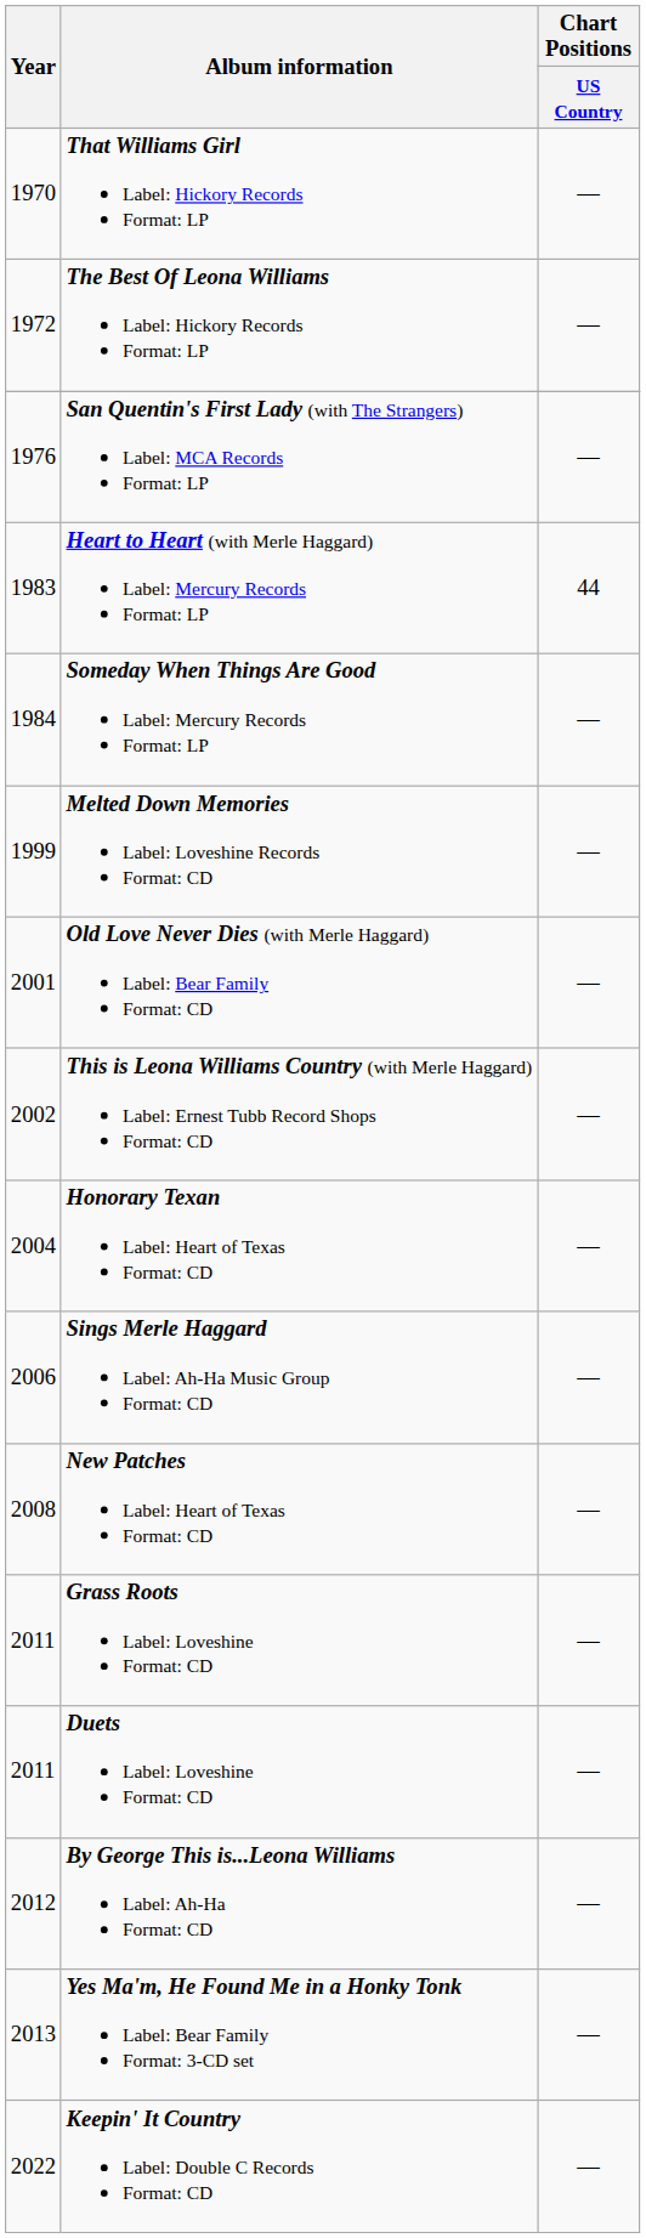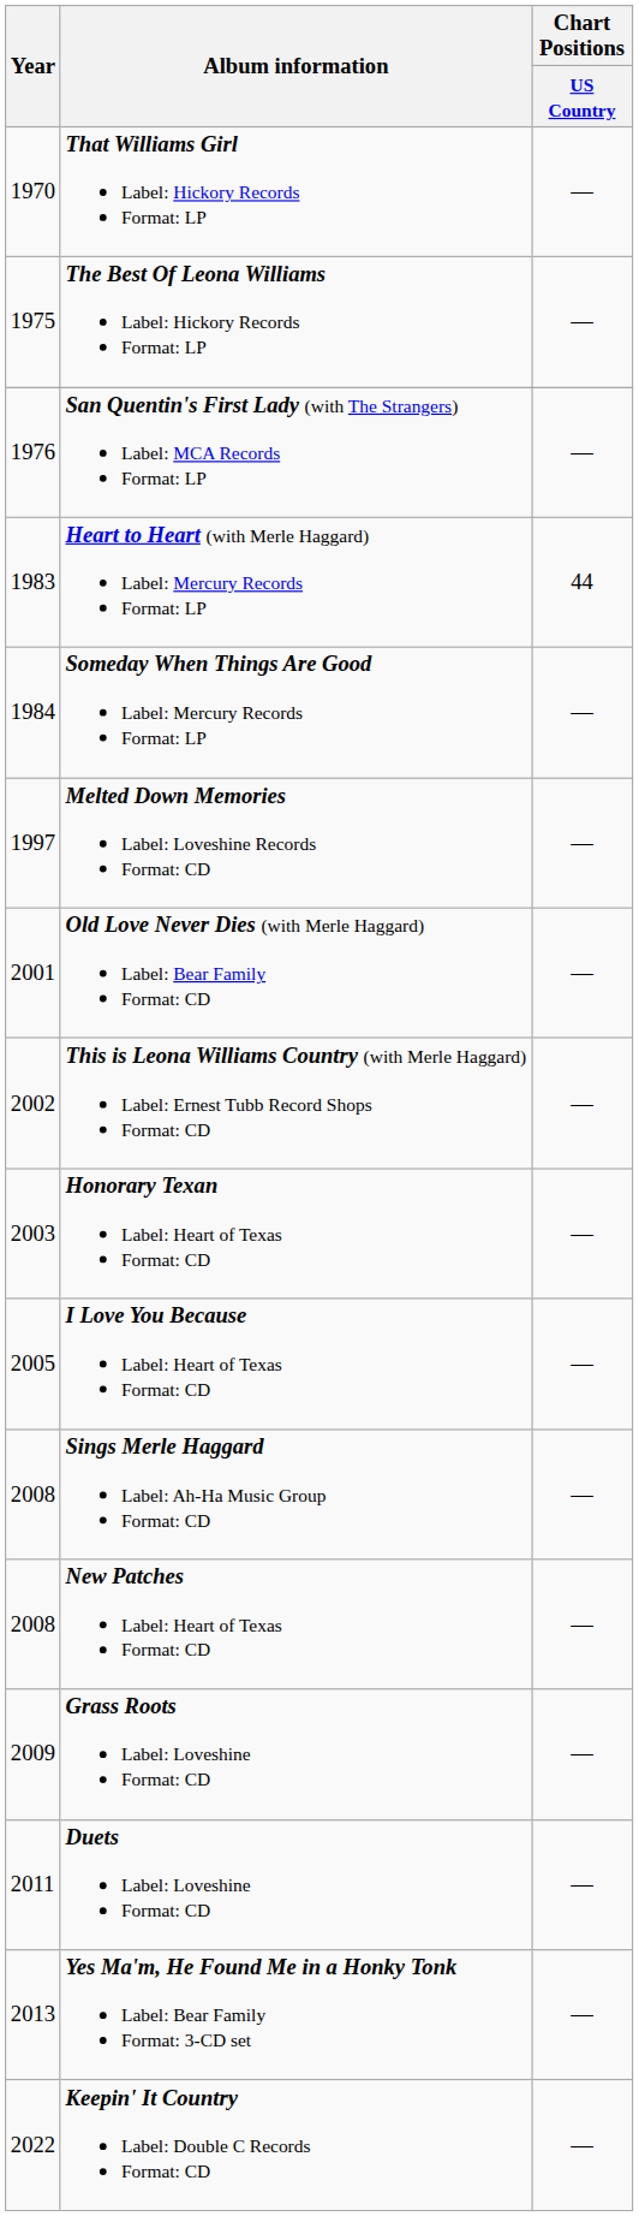 <table class="wikitable">
 <tr>
 <th rowspan="2">Year</th>
 <th rowspan="2">Album information</th>
 <th>Chart Positions</th>
 </tr>
 <tr>
 <th width="65"><small><a href='#'>US Country</a></small></th>
 </tr>
 <tr>
 <td>1970</td>
 <td><strong><em>That Williams Girl</em></strong><br><ul><li><small>Label: <a href='#'>Hickory Records</a></small></li><li><small>Format: LP</small></li></ul></td>
 <td align="center">—</td>
 </tr>
 <tr>
-<td>1972</td>
+<td>1975</td>
 <td><strong><em>The Best Of Leona Williams</em></strong><br><ul><li><small>Label: Hickory Records</small></li><li><small>Format: LP</small></li></ul></td>
 <td align="center">—</td>
 </tr>
 <tr>
 </tr>
 <tr>
 <td>1976</td>
 <td><strong><em>San Quentin's First Lady</em></strong> <small>(with <a href='#'>The Strangers</a>)</small><br><ul><li><small>Label: <a href='#'>MCA Records</a></small></li><li><small>Format: LP</small></li></ul></td>
 <td align="center">—</td>
 </tr>
 <tr>
 <td>1983</td>
 <td><strong><em><a href='#'>Heart to Heart</a></em></strong> <small>(with Merle Haggard)</small><br><ul><li><small>Label: <a href='#'>Mercury Records</a></small></li><li><small>Format: LP</small></li></ul></td>
 <td align="center">44</td>
 </tr>
 <tr>
 <td>1984</td>
 <td><strong><em>Someday When Things Are Good</em></strong><br><ul><li><small>Label: Mercury Records</small></li><li><small>Format: LP</small></li></ul></td>
 <td align="center">—</td>
 </tr>
 <tr>
-<td>1999</td>
+<td>1997</td>
 <td><strong><em>Melted Down Memories</em></strong><br><ul><li><small>Label: Loveshine Records</small></li><li><small>Format: CD</small></li></ul></td>
 <td align="center">—</td>
 </tr>
 <tr>
 <td>2001</td>
 <td><strong><em>Old Love Never Dies</em></strong> <small>(with Merle Haggard)</small><br><ul><li><small>Label: <a href='#'>Bear Family</a></small></li><li><small>Format: CD</small></li></ul></td>
 <td align="center">—</td>
 </tr>
 <tr>
 <td>2002</td>
 <td><strong><em>This is Leona Williams Country</em></strong> <small>(with Merle Haggard)</small><br><ul><li><small>Label: Ernest Tubb Record Shops</small></li><li><small>Format: CD</small></li></ul></td>
 <td align="center">—</td>
 </tr>
 <tr>
-<td>2004</td>
+<td>2003</td>
 <td><strong><em>Honorary Texan</em></strong><br><ul><li><small>Label: Heart of Texas</small></li><li><small>Format: CD</small></li></ul></td>
 <td align="center">—</td>
 </tr>
 <tr>
-<td>2006</td>
+<td>2005</td>
+<td><strong><em>I Love You Because</em></strong><br><ul><li><small>Label: Heart of Texas</small></li><li><small>Format: CD</small></li></ul></td>
+<td align="center">—</td>
+</tr>
+<tr>
+<td>2008</td>
 <td><strong><em>Sings Merle Haggard</em></strong><br><ul><li><small>Label: Ah-Ha Music Group</small></li><li><small>Format: CD</small></li></ul></td>
 <td align="center">—</td>
 </tr>
 <tr>
 <td>2008</td>
 <td><strong><em>New Patches</em></strong><br><ul><li><small>Label: Heart of Texas</small></li><li><small>Format: CD</small></li></ul></td>
 <td align="center">—</td>
 </tr>
 <tr>
-<td>2011</td>
+<td>2009</td>
 <td><strong><em>Grass Roots</em></strong><br><ul><li><small>Label: Loveshine</small></li><li><small>Format: CD</small></li></ul></td>
 <td align="center">—</td>
 </tr>
 <tr>
 <td>2011</td>
 <td><strong><em>Duets</em></strong><br><ul><li><small>Label: Loveshine</small></li><li><small>Format: CD</small></li></ul></td>
-<td align="center">—</td>
-</tr>
-<tr>
-<td>2012</td>
-<td><strong><em>By George This is...Leona Williams</em></strong><br><ul><li><small>Label: Ah-Ha</small></li><li><small>Format: CD</small></li></ul></td>
 <td align="center">—</td>
 </tr>
 <tr>
 <td>2013</td>
 <td><strong><em>Yes Ma'm, He Found Me in a Honky Tonk</em></strong><br><ul><li><small>Label: Bear Family</small></li><li><small>Format: 3-CD set</small></li></ul></td>
 <td align="center">—</td>
 </tr>
 <tr>
 <td>2022</td>
 <td><strong><em>Keepin' It Country </em></strong><br><ul><li><small>Label: Double C Records</small></li><li><small>Format: CD</small></li></ul></td>
 <td align="center">—</td>
 </tr>
 </table>
